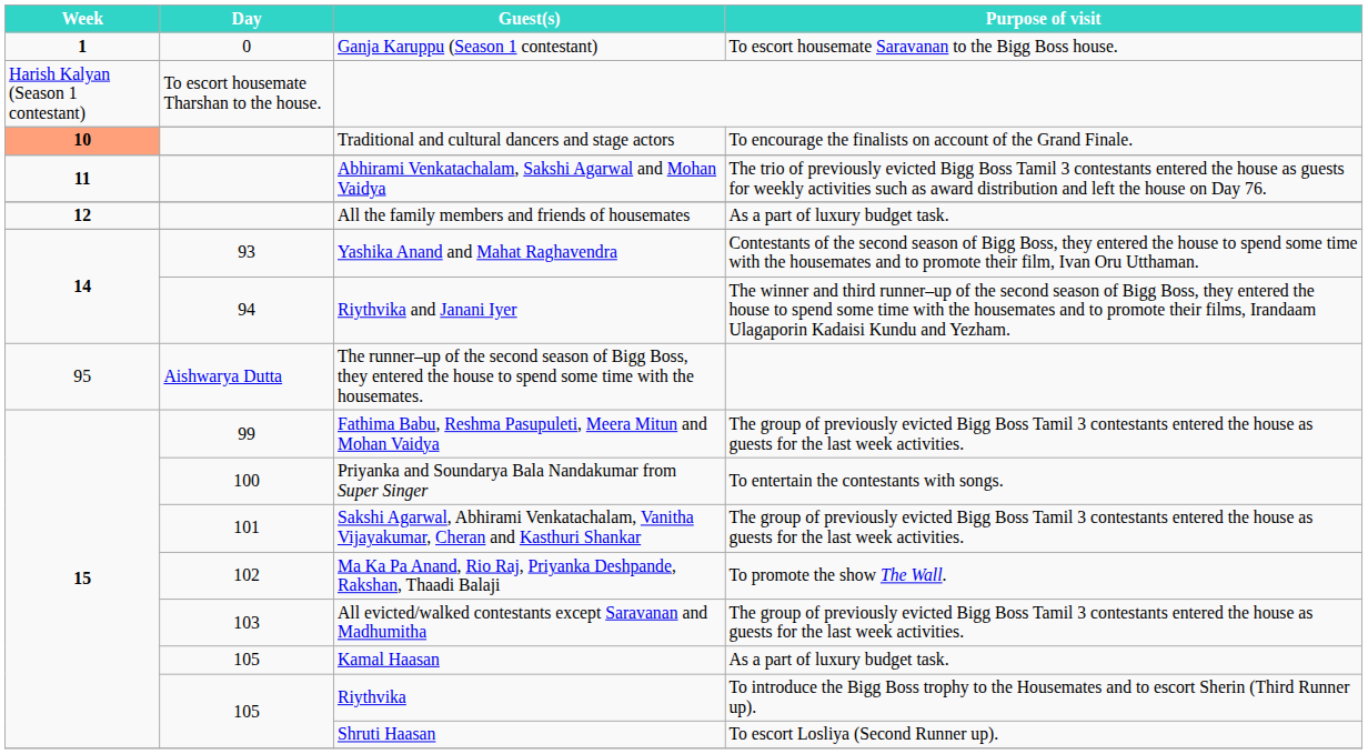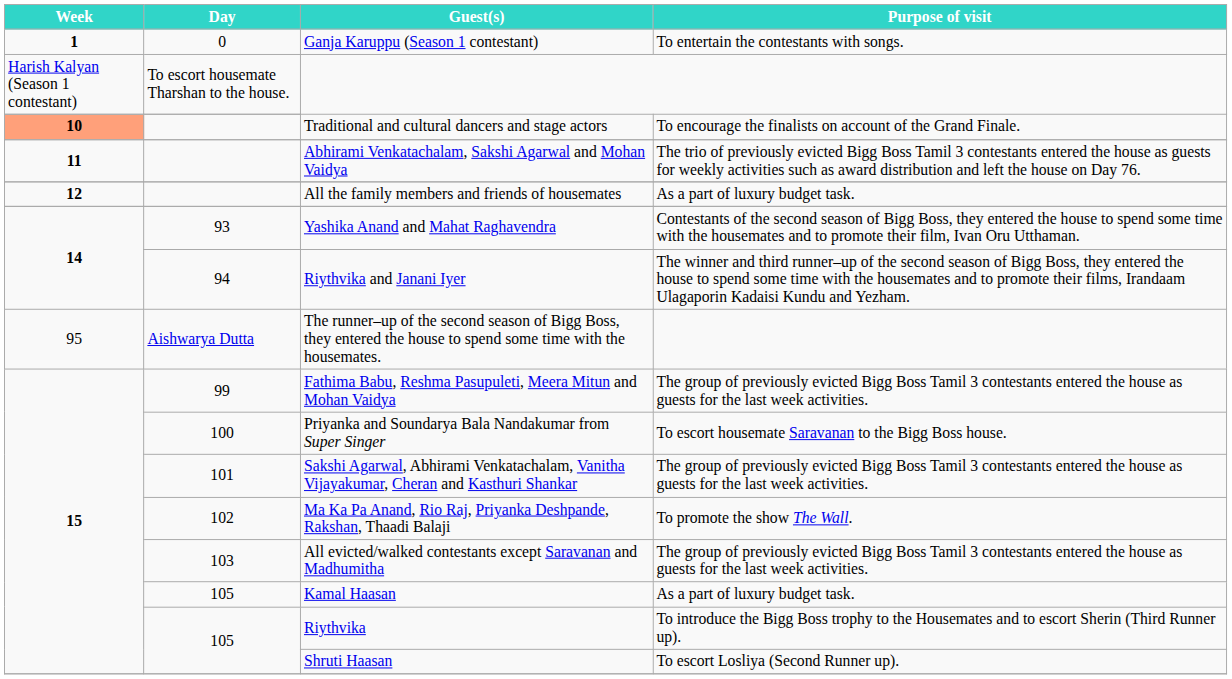 <table class="wikitable">
 <tr>
 <th style="background:#30d5c8; color:white; ">Week</th>
 <th style="background:#30d5c8; color:white; ">Day</th>
 <th style="background:#30d5c8; color:white; ">Guest(s)</th>
 <th style="background:#30d5c8; color:white; ">Purpose of visit</th>
 </tr>
 <tr>
 <td rowspan="2" align=center><strong>1</strong></td>
 <td rowspan="2" align=center>0</td>
 <td><a href='#'>Ganja Karuppu</a> (<a href='#'>Season 1</a> contestant)</td>
-<td>To escort housemate <a href='#'>Saravanan</a> to the Bigg Boss house.</td>
+<td>To entertain the contestants with songs.</td>
 </tr>
 <tr>
 </tr>
 <tr>
 <td><a href='#'>Harish Kalyan</a> (Season 1 contestant)</td>
 <td>To escort housemate Tharshan to the house.</td>
 </tr>
 <tr>
 </tr>
 <tr>
 <td align=center style="background: lightsalmon;"><strong>10</strong></td>
 <td align=center></td>
 <td>Traditional and cultural dancers and stage actors</td>
 <td>To encourage the finalists on account of the Grand Finale.</td>
 </tr>
 <tr>
 </tr>
 <tr>
 <td align=center><strong>11</strong></td>
 <td align=center></td>
 <td><a href='#'>Abhirami Venkatachalam</a>, <a href='#'>Sakshi Agarwal</a> and <a href='#'>Mohan Vaidya</a></td>
 <td>The trio of previously evicted Bigg Boss Tamil 3 contestants entered the house as guests for weekly activities such as award distribution and left the house on Day 76.</td>
 </tr>
 <tr>
 </tr>
 <tr>
 <td align=center><strong>12</strong></td>
 <td align=center></td>
 <td>All the family members and friends of housemates</td>
 <td>As a part of luxury budget task.</td>
 </tr>
 <tr>
 </tr>
 <tr>
 <td rowspan="3" align=center><strong>14</strong></td>
 <td align=center>93</td>
 <td><a href='#'>Yashika Anand</a> and <a href='#'>Mahat Raghavendra</a></td>
 <td>Contestants of the second season of Bigg Boss, they entered the house to spend some time with the housemates and to promote their film, Ivan Oru Utthaman.</td>
 </tr>
 <tr>
 </tr>
 <tr>
 <td align=center>94</td>
 <td><a href='#'>Riythvika</a> and <a href='#'>Janani Iyer</a></td>
 <td>The winner and third runner–up of the second season of Bigg Boss, they entered the house to spend some time with the housemates and to promote their films, Irandaam Ulagaporin Kadaisi Kundu	 and Yezham.</td>
 </tr>
 <tr>
 <td align=center>95</td>
 <td><a href='#'>Aishwarya Dutta</a></td>
 <td>The runner–up of the second season of Bigg Boss, they entered the house to spend some time with the housemates.</td>
 </tr>
 <tr>
 <td rowspan="8" align="center"><strong>15</strong></td>
 <td align=center>99</td>
 <td><a href='#'>Fathima Babu</a>, <a href='#'>Reshma Pasupuleti</a>, <a href='#'>Meera Mitun</a> and <a href='#'>Mohan Vaidya</a></td>
 <td>The group of previously evicted Bigg Boss Tamil 3 contestants entered the house as guests for the last week activities.</td>
 </tr>
 <tr>
 <td align=center>100</td>
 <td>Priyanka and Soundarya Bala Nandakumar from <em>Super Singer</em></td>
-<td>To entertain the contestants with songs.</td>
+<td>To escort housemate <a href='#'>Saravanan</a> to the Bigg Boss house.</td>
 </tr>
 <tr>
 <td align=center>101</td>
 <td><a href='#'>Sakshi Agarwal</a>, Abhirami Venkatachalam, <a href='#'>Vanitha Vijayakumar</a>, <a href='#'>Cheran</a> and <a href='#'>Kasthuri Shankar</a></td>
 <td>The group of previously evicted Bigg Boss Tamil 3 contestants entered the house as guests for the last week activities.</td>
 </tr>
 <tr>
 <td align=center>102</td>
 <td><a href='#'>Ma Ka Pa Anand</a>, <a href='#'>Rio Raj</a>,  <a href='#'>Priyanka Deshpande</a>, <a href='#'>Rakshan</a>, Thaadi Balaji</td>
 <td>To promote the show <em><a href='#'>The Wall</a></em>.</td>
 </tr>
 <tr>
 <td align=center>103</td>
 <td>All evicted/walked contestants except <a href='#'>Saravanan</a> and <a href='#'>Madhumitha</a></td>
 <td>The group of previously evicted Bigg Boss Tamil 3 contestants entered the house as guests for the last week activities.</td>
 </tr>
 <tr>
 <td align=center>105</td>
 <td><a href='#'>Kamal Haasan</a></td>
 <td>As a part of luxury budget task.</td>
 </tr>
 <tr>
 <td rowspan="2" align=center>105</td>
 <td><a href='#'>Riythvika</a></td>
 <td>To introduce the Bigg Boss trophy to the Housemates and to escort Sherin (Third Runner up).</td>
 </tr>
 <tr>
 <td><a href='#'>Shruti Haasan</a></td>
 <td>To escort Losliya (Second Runner up).</td>
 </tr>
 <tr>
 </tr>
 </table>
